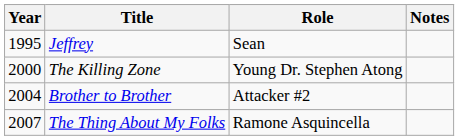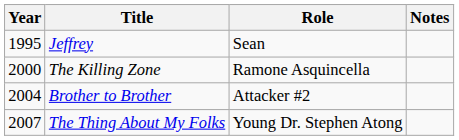 <table class="wikitable sortable">
 <tr>
 <th>Year</th>
 <th>Title</th>
 <th>Role</th>
 <th>Notes</th>
 </tr>
 <tr>
 <td>1995</td>
 <td><a href='#'><em>Jeffrey</em></a></td>
 <td>Sean</td>
 <td></td>
 </tr>
 <tr>
 <td>2000</td>
 <td><em>The Killing Zone</em></td>
-<td>Young Dr. Stephen Atong</td>
+<td>Ramone Asquincella</td>
 <td></td>
 </tr>
 <tr>
 <td>2004</td>
 <td><a href='#'><em>Brother to Brother</em></a></td>
 <td>Attacker #2</td>
 <td></td>
 </tr>
 <tr>
 <td>2007</td>
 <td><em><a href='#'>The Thing About My Folks</a></em></td>
-<td>Ramone Asquincella</td>
+<td>Young Dr. Stephen Atong</td>
 <td></td>
 </tr>
 </table>
